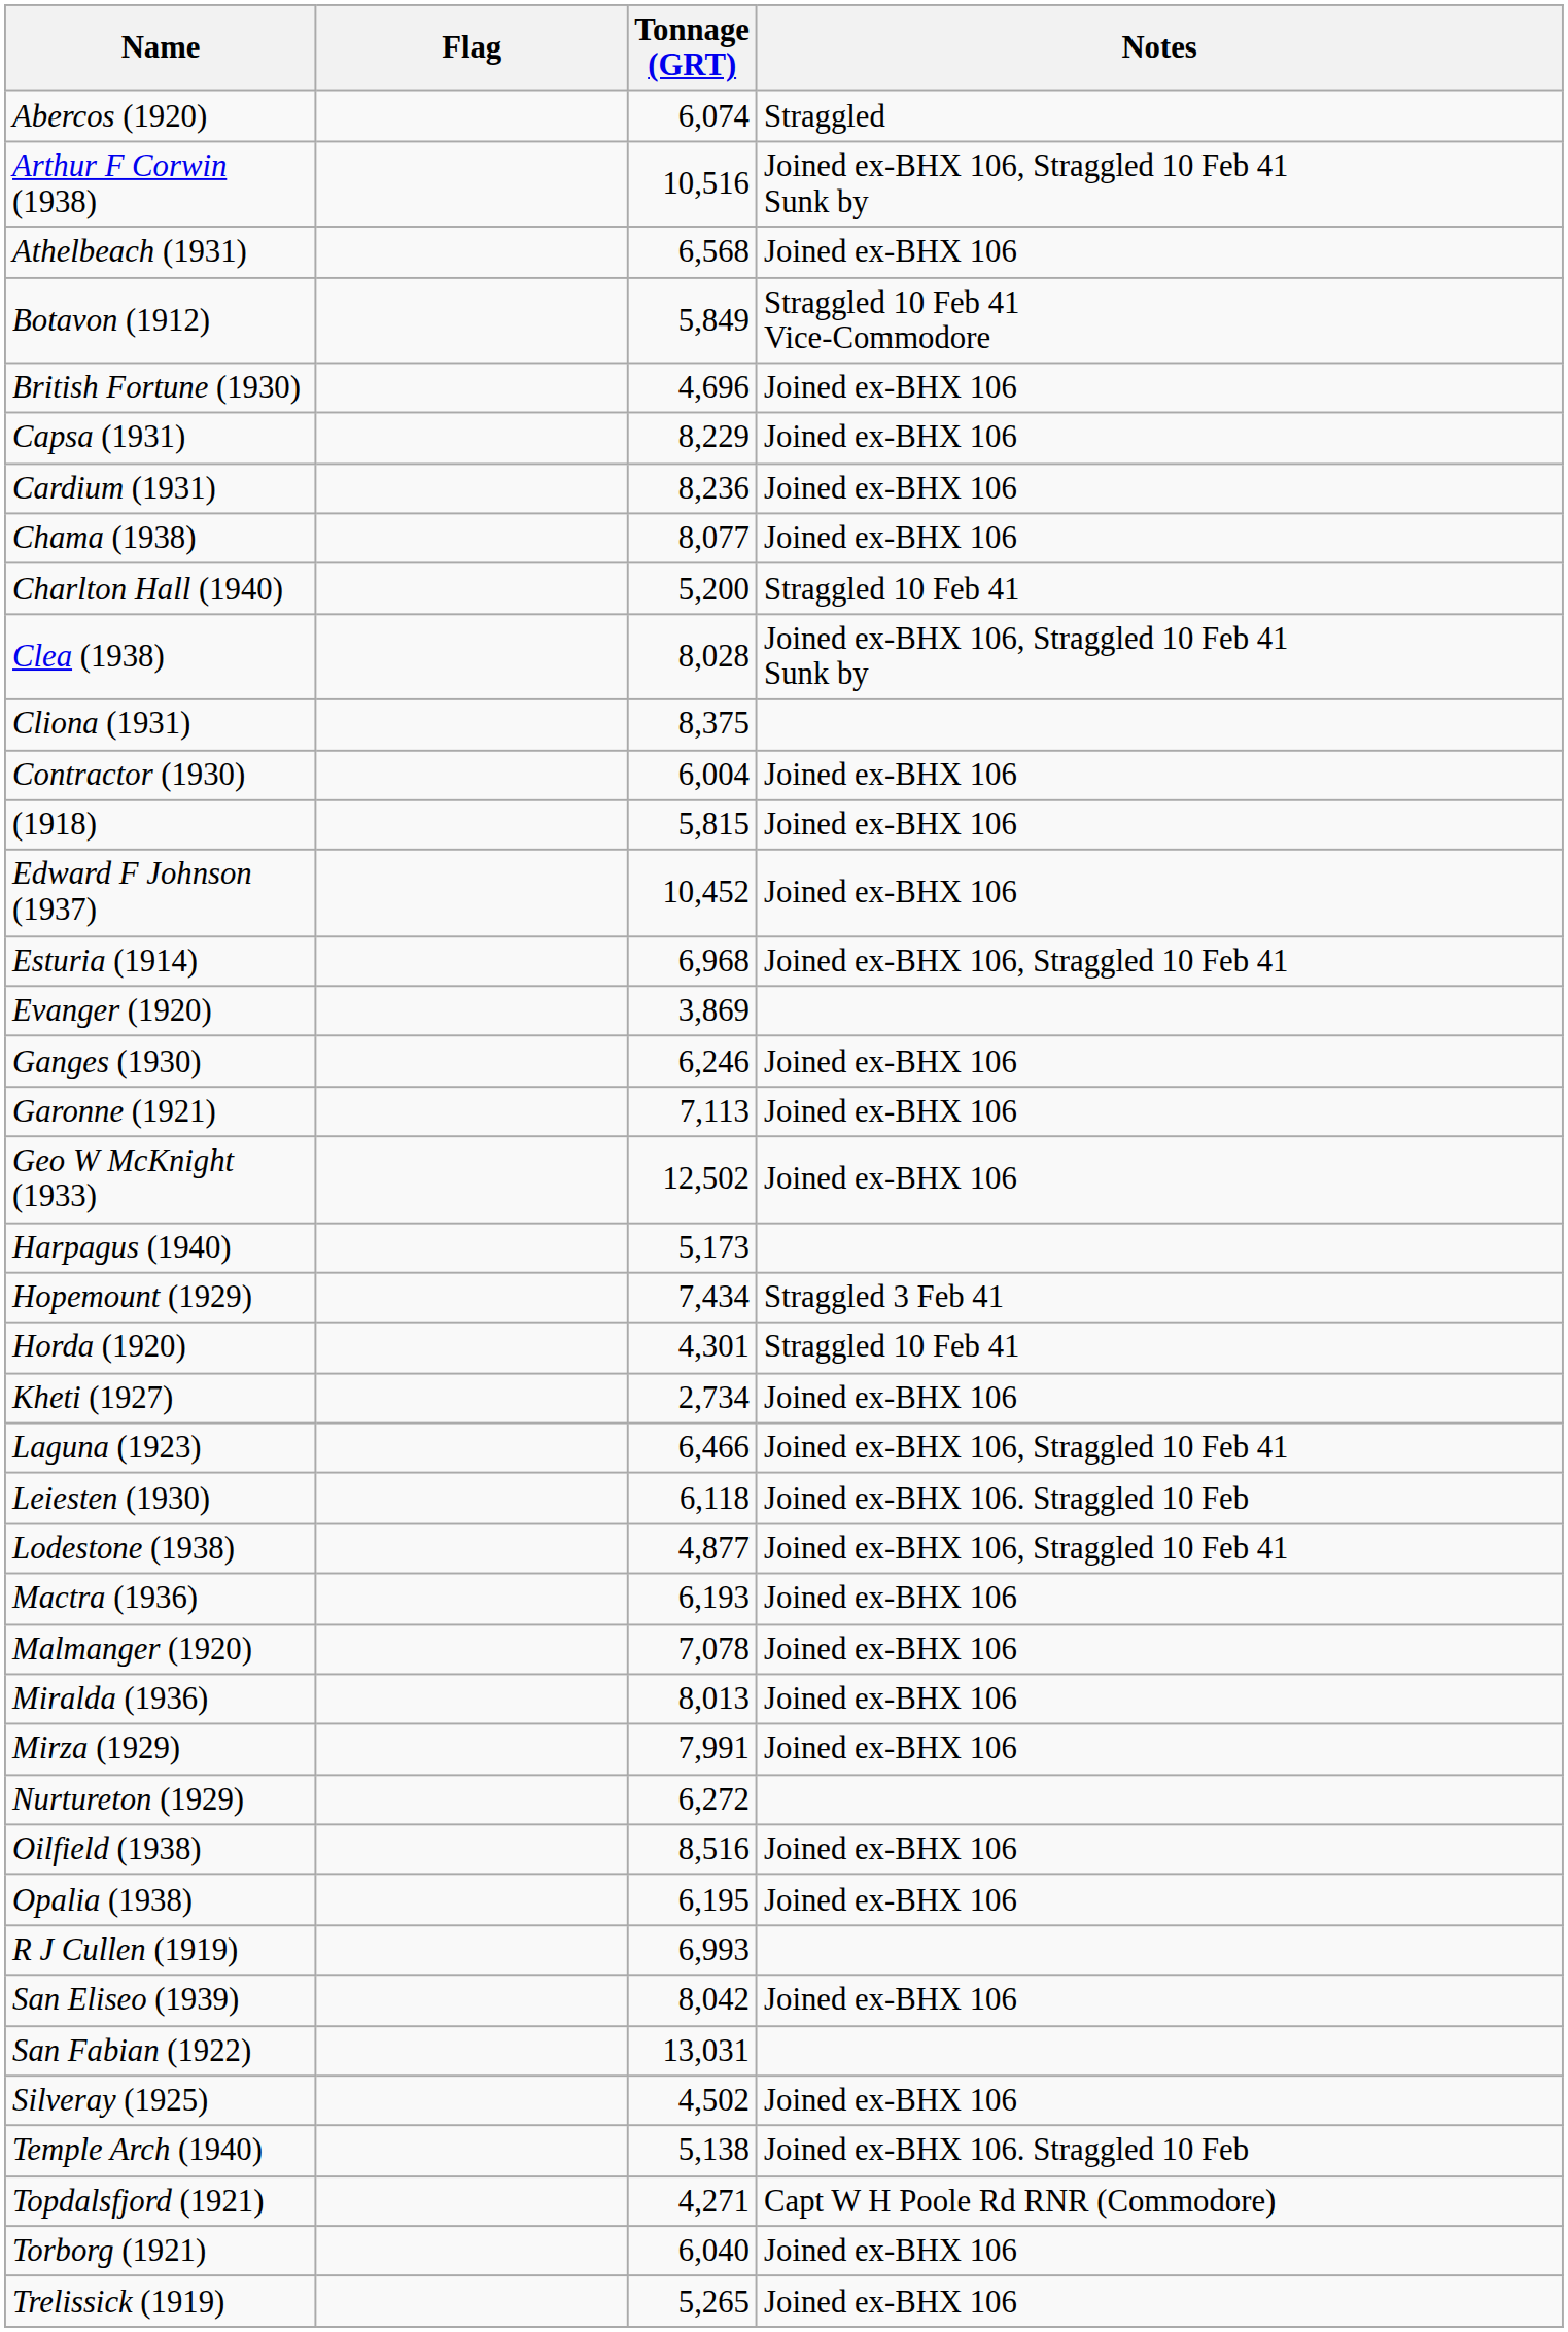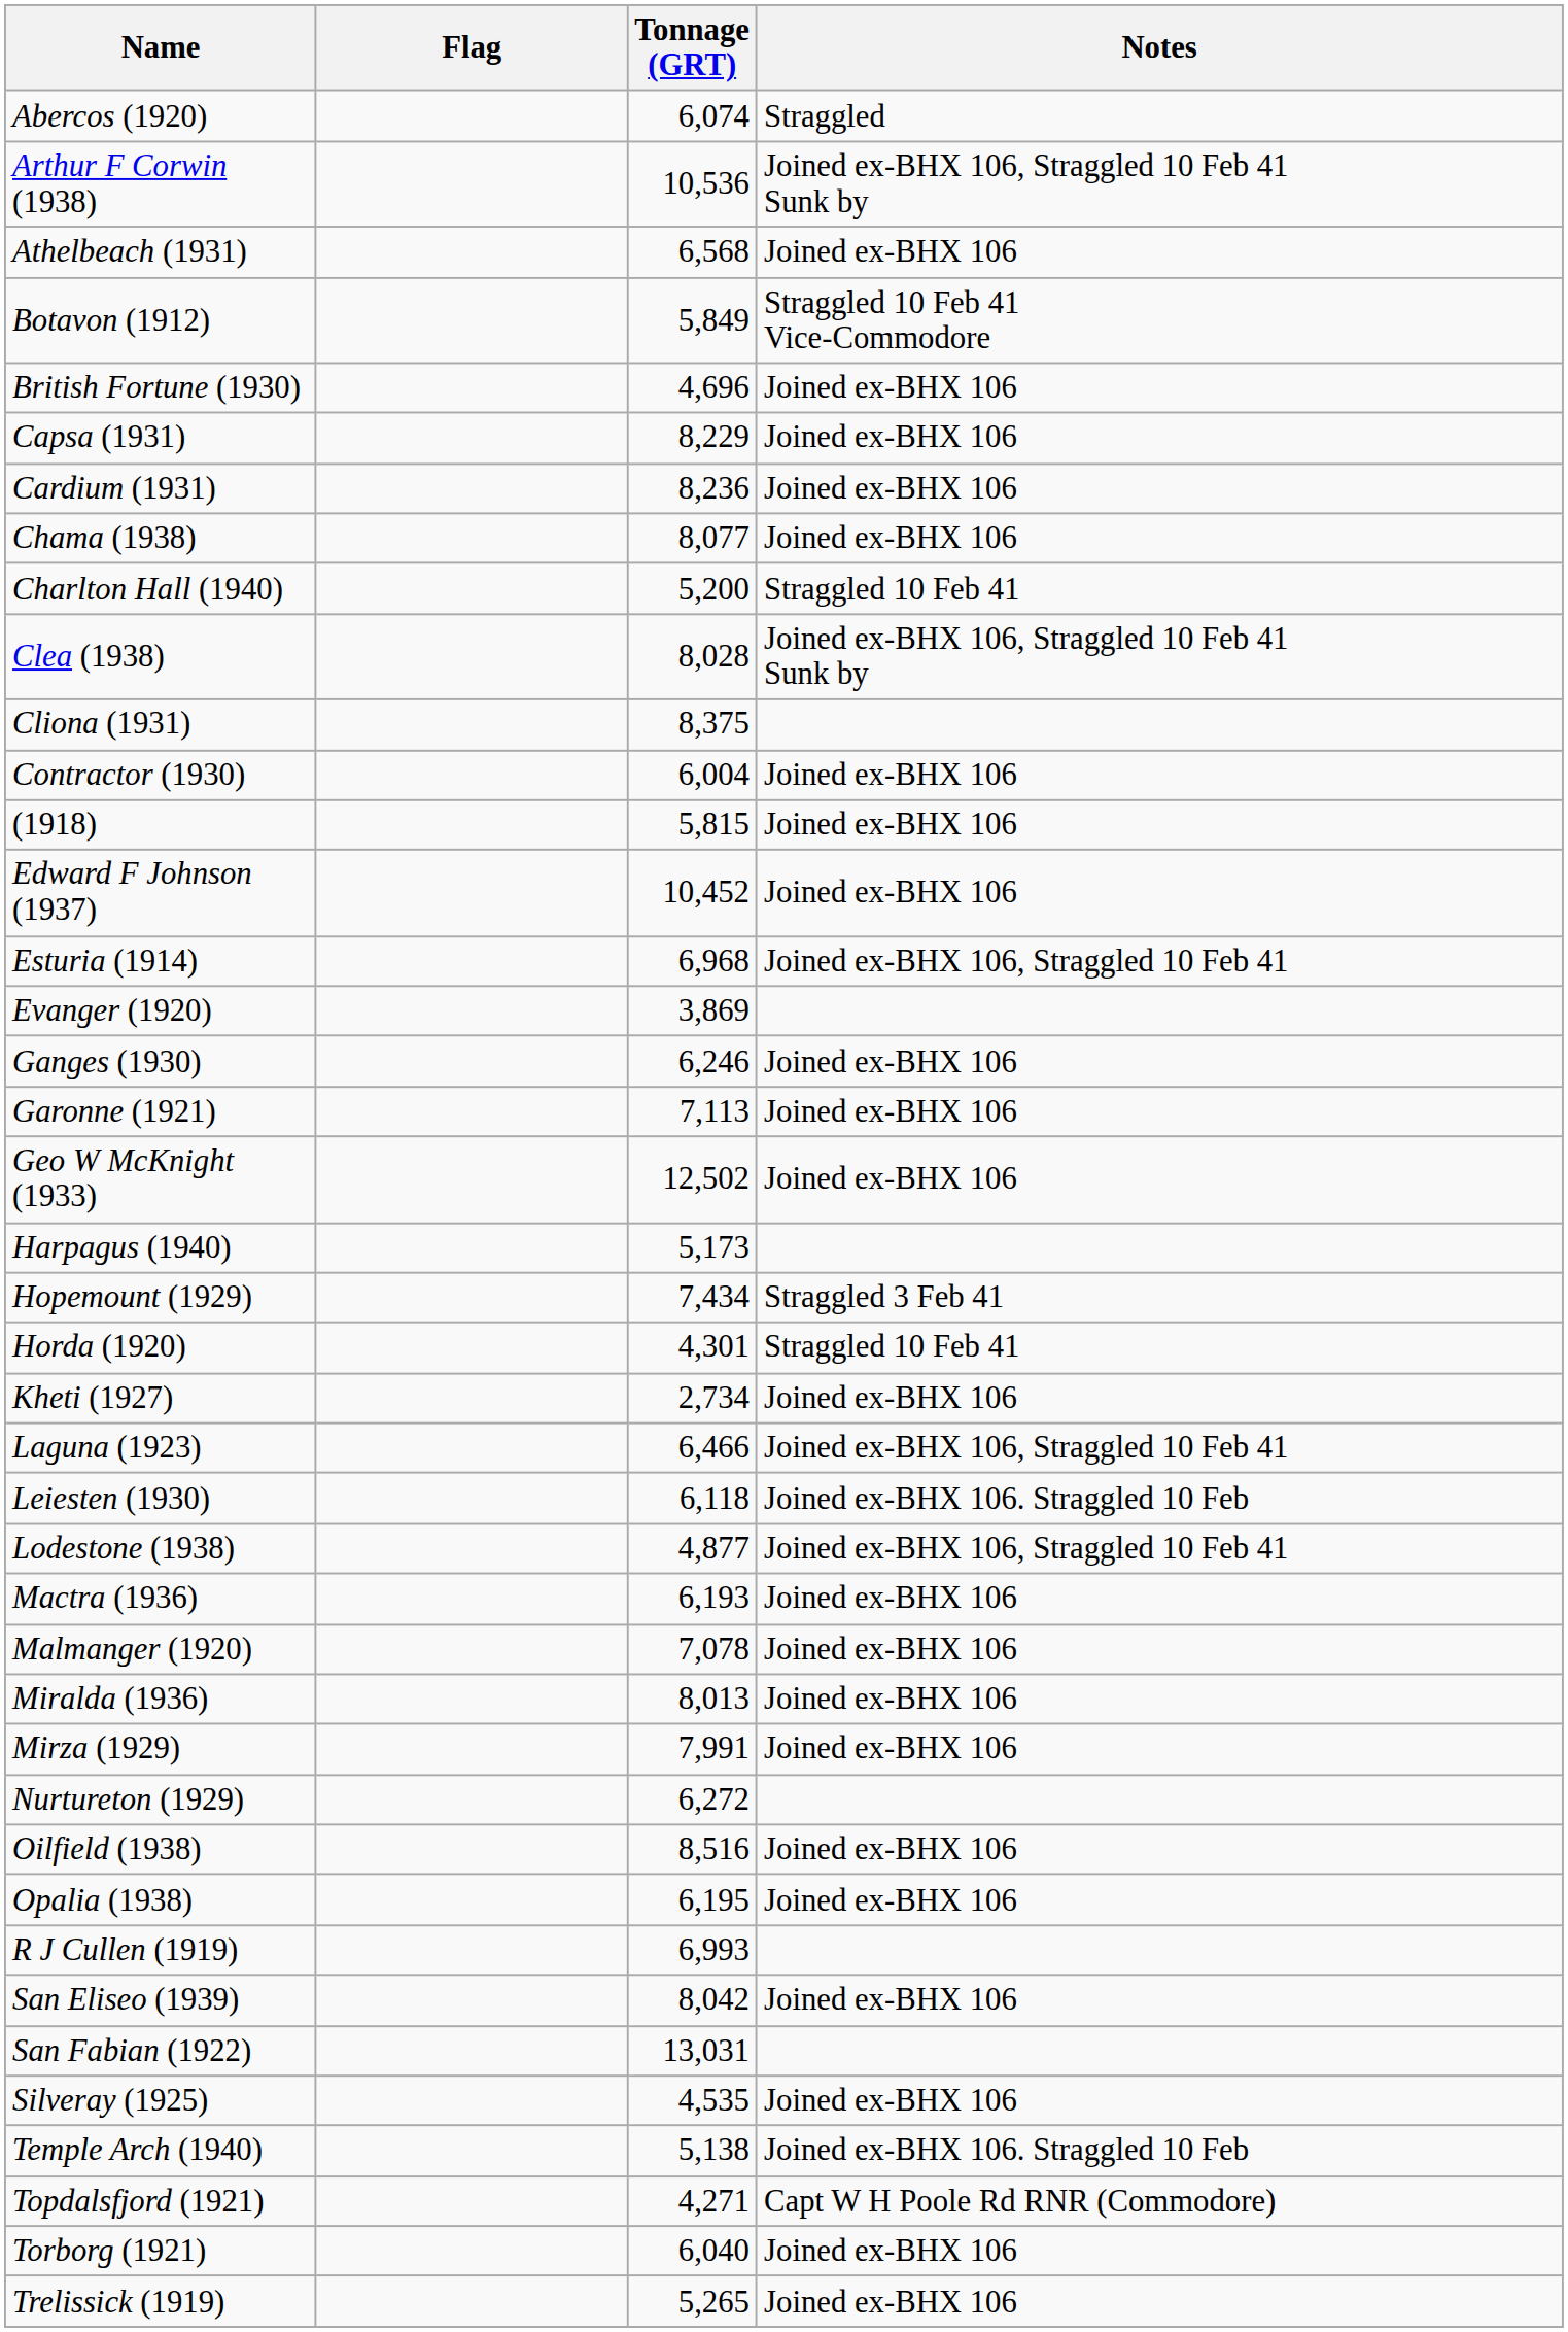 <table class="wikitable sortable">
 <tr>
 <th scope="col" width="150px">Name</th>
 <th scope="col" width="150px">Flag</th>
 <th scope="col" width="30px">Tonnage <a href='#'>(GRT)</a></th>
 <th scope="col" width="400px">Notes</th>
 </tr>
 <tr>
 <td align="left"><em>Abercos</em> (1920)</td>
 <td align="left"></td>
 <td align="right">6,074</td>
 <td align="left">Straggled</td>
 </tr>
 <tr>
 <td align="left"><em><a href='#'>Arthur F Corwin</a></em> (1938)</td>
 <td align="left"></td>
-<td align="right">10,516</td>
+<td align="right">10,536</td>
 <td align="left">Joined ex-BHX 106, Straggled 10 Feb 41<br>Sunk by </td>
 </tr>
 <tr>
 <td align="left"><em>Athelbeach</em> (1931)</td>
 <td align="left"></td>
 <td align="right">6,568</td>
 <td align="left">Joined ex-BHX 106</td>
 </tr>
 <tr>
 <td align="left"><em>Botavon</em> (1912)</td>
 <td align="left"></td>
 <td align="right">5,849</td>
 <td align="left">Straggled 10 Feb 41<br>Vice-Commodore</td>
 </tr>
 <tr>
 <td align="left"><em>British Fortune</em> (1930)</td>
 <td align="left"></td>
 <td align="right">4,696</td>
 <td align="left">Joined ex-BHX 106</td>
 </tr>
 <tr>
 <td align="left"><em>Capsa</em> (1931)</td>
 <td align="left"></td>
 <td align="right">8,229</td>
 <td align="left">Joined ex-BHX 106</td>
 </tr>
 <tr>
 <td align="left"><em>Cardium</em> (1931)</td>
 <td align="left"></td>
 <td align="right">8,236</td>
 <td align="left">Joined ex-BHX 106</td>
 </tr>
 <tr>
 <td align="left"><em>Chama</em> (1938)</td>
 <td align="left"></td>
 <td align="right">8,077</td>
 <td align="left">Joined ex-BHX 106</td>
 </tr>
 <tr>
 <td align="left"><em>Charlton Hall</em> (1940)</td>
 <td align="left"></td>
 <td align="right">5,200</td>
 <td align="left">Straggled 10 Feb 41</td>
 </tr>
 <tr>
 <td align="left"><em><a href='#'>Clea</a></em> (1938)</td>
 <td align="left"></td>
 <td align="right">8,028</td>
 <td align="left">Joined ex-BHX 106, Straggled 10 Feb 41<br> Sunk by </td>
 </tr>
 <tr>
 <td align="left"><em>Cliona</em> (1931)</td>
 <td align="left"></td>
 <td align="right">8,375</td>
 <td align="left"></td>
 </tr>
 <tr>
 <td align="left"><em>Contractor</em> (1930)</td>
 <td align="left"></td>
 <td align="right">6,004</td>
 <td align="left">Joined ex-BHX 106</td>
 </tr>
 <tr>
 <td align="left"> (1918)</td>
 <td align="left"></td>
 <td align="right">5,815</td>
 <td align="left">Joined ex-BHX 106</td>
 </tr>
 <tr>
 <td align="left"><em>Edward F Johnson</em> (1937)</td>
 <td align="left"></td>
 <td align="right">10,452</td>
 <td align="left">Joined ex-BHX 106</td>
 </tr>
 <tr>
 <td align="left"><em>Esturia</em> (1914)</td>
 <td align="left"></td>
 <td align="right">6,968</td>
 <td align="left">Joined ex-BHX 106, Straggled 10 Feb 41</td>
 </tr>
 <tr>
 <td align="left"><em>Evanger</em> (1920)</td>
 <td align="left"></td>
 <td align="right">3,869</td>
 <td align="left"></td>
 </tr>
 <tr>
 <td align="left"><em>Ganges</em> (1930)</td>
 <td align="left"></td>
 <td align="right">6,246</td>
 <td align="left">Joined ex-BHX 106</td>
 </tr>
 <tr>
 <td align="left"><em>Garonne</em> (1921)</td>
 <td align="left"></td>
 <td align="right">7,113</td>
 <td align="left">Joined ex-BHX 106</td>
 </tr>
 <tr>
 <td align="left"><em>Geo W McKnight</em> (1933)</td>
 <td align="left"></td>
 <td align="right">12,502</td>
 <td align="left">Joined ex-BHX 106</td>
 </tr>
 <tr>
 <td align="left"><em>Harpagus</em> (1940)</td>
 <td align="left"></td>
 <td align="right">5,173</td>
 <td align="left"></td>
 </tr>
 <tr>
 <td align="left"><em>Hopemount</em> (1929)</td>
 <td align="left"></td>
 <td align="right">7,434</td>
 <td align="left">Straggled 3 Feb 41</td>
 </tr>
 <tr>
 <td align="left"><em>Horda</em> (1920)</td>
 <td align="left"></td>
 <td align="right">4,301</td>
 <td align="left">Straggled 10 Feb 41</td>
 </tr>
 <tr>
 <td align="left"><em>Kheti</em> (1927)</td>
 <td align="left"></td>
 <td align="right">2,734</td>
 <td align="left">Joined ex-BHX 106</td>
 </tr>
 <tr>
 <td align="left"><em>Laguna</em> (1923)</td>
 <td align="left"></td>
 <td align="right">6,466</td>
 <td align="left">Joined ex-BHX 106, Straggled 10 Feb 41</td>
 </tr>
 <tr>
 <td align="left"><em>Leiesten</em> (1930)</td>
 <td align="left"></td>
 <td align="right">6,118</td>
 <td align="left">Joined ex-BHX 106. Straggled 10 Feb</td>
 </tr>
 <tr>
 <td align="left"><em>Lodestone</em> (1938)</td>
 <td align="left"></td>
 <td align="right">4,877</td>
 <td align="left">Joined ex-BHX 106, Straggled 10 Feb 41</td>
 </tr>
 <tr>
 <td align="left"><em>Mactra</em> (1936)</td>
 <td align="left"></td>
 <td align="right">6,193</td>
 <td align="left">Joined ex-BHX 106</td>
 </tr>
 <tr>
 <td align="left"><em>Malmanger</em> (1920)</td>
 <td align="left"></td>
 <td align="right">7,078</td>
 <td align="left">Joined ex-BHX 106</td>
 </tr>
 <tr>
 <td align="left"><em>Miralda</em> (1936)</td>
 <td align="left"></td>
 <td align="right">8,013</td>
 <td align="left">Joined ex-BHX 106</td>
 </tr>
 <tr>
 <td align="left"><em>Mirza</em> (1929)</td>
 <td align="left"></td>
 <td align="right">7,991</td>
 <td align="left">Joined ex-BHX 106</td>
 </tr>
 <tr>
 <td align="left"><em>Nurtureton</em> (1929)</td>
 <td align="left"></td>
 <td align="right">6,272</td>
 <td align="left"></td>
 </tr>
 <tr>
 <td align="left"><em>Oilfield</em> (1938)</td>
 <td align="left"></td>
 <td align="right">8,516</td>
 <td align="left">Joined ex-BHX 106</td>
 </tr>
 <tr>
 <td align="left"><em>Opalia</em> (1938)</td>
 <td align="left"></td>
 <td align="right">6,195</td>
 <td align="left">Joined ex-BHX 106</td>
 </tr>
 <tr>
 <td align="left"><em>R J Cullen</em> (1919)</td>
 <td align="left"></td>
 <td align="right">6,993</td>
 <td align="left"></td>
 </tr>
 <tr>
 <td align="left"><em>San Eliseo</em> (1939)</td>
 <td align="left"></td>
 <td align="right">8,042</td>
 <td align="left">Joined ex-BHX 106</td>
 </tr>
 <tr>
 <td align="left"><em>San Fabian</em> (1922)</td>
 <td align="left"></td>
 <td align="right">13,031</td>
 <td align="left"></td>
 </tr>
 <tr>
 <td align="left"><em>Silveray</em> (1925)</td>
 <td align="left"></td>
-<td align="right">4,502</td>
+<td align="right">4,535</td>
 <td align="left">Joined ex-BHX 106</td>
 </tr>
 <tr>
 <td align="left"><em>Temple Arch</em> (1940)</td>
 <td align="left"></td>
 <td align="right">5,138</td>
 <td align="left">Joined ex-BHX 106. Straggled 10 Feb</td>
 </tr>
 <tr>
 <td align="left"><em>Topdalsfjord</em> (1921)</td>
 <td align="left"></td>
 <td align="right">4,271</td>
 <td align="left">Capt W H Poole Rd RNR (Commodore)</td>
 </tr>
 <tr>
 <td align="left"><em>Torborg</em> (1921)</td>
 <td align="left"></td>
 <td align="right">6,040</td>
 <td align="left">Joined ex-BHX 106</td>
 </tr>
 <tr>
 <td align="left"><em>Trelissick</em> (1919)</td>
 <td align="left"></td>
 <td align="right">5,265</td>
 <td align="left">Joined ex-BHX 106</td>
 </tr>
 <tr>
 </tr>
 </table>
